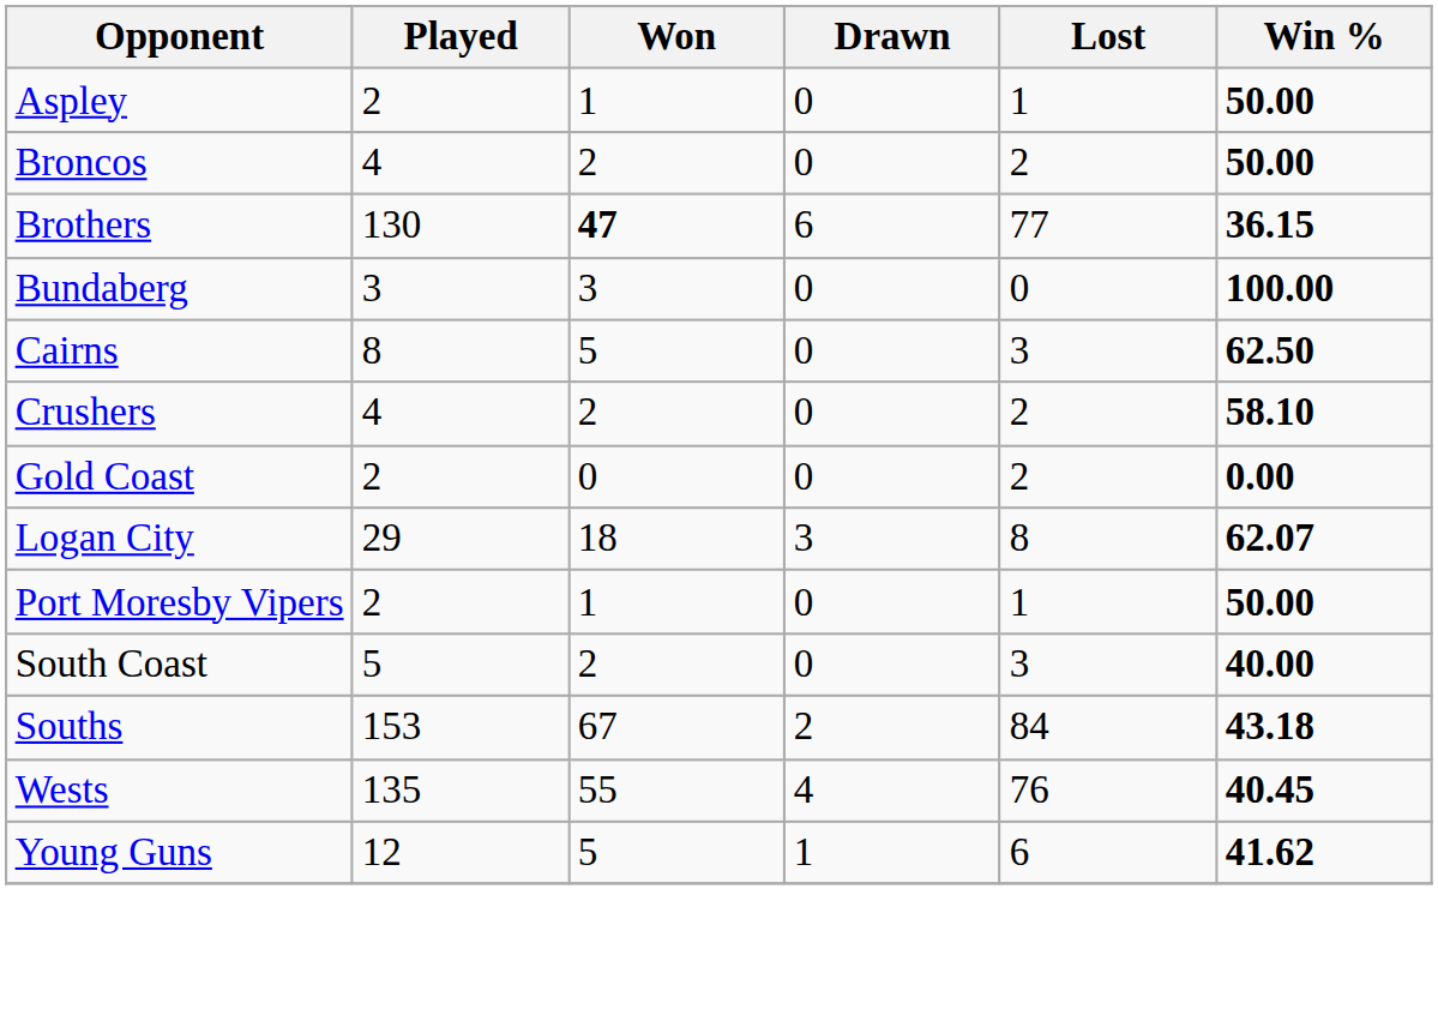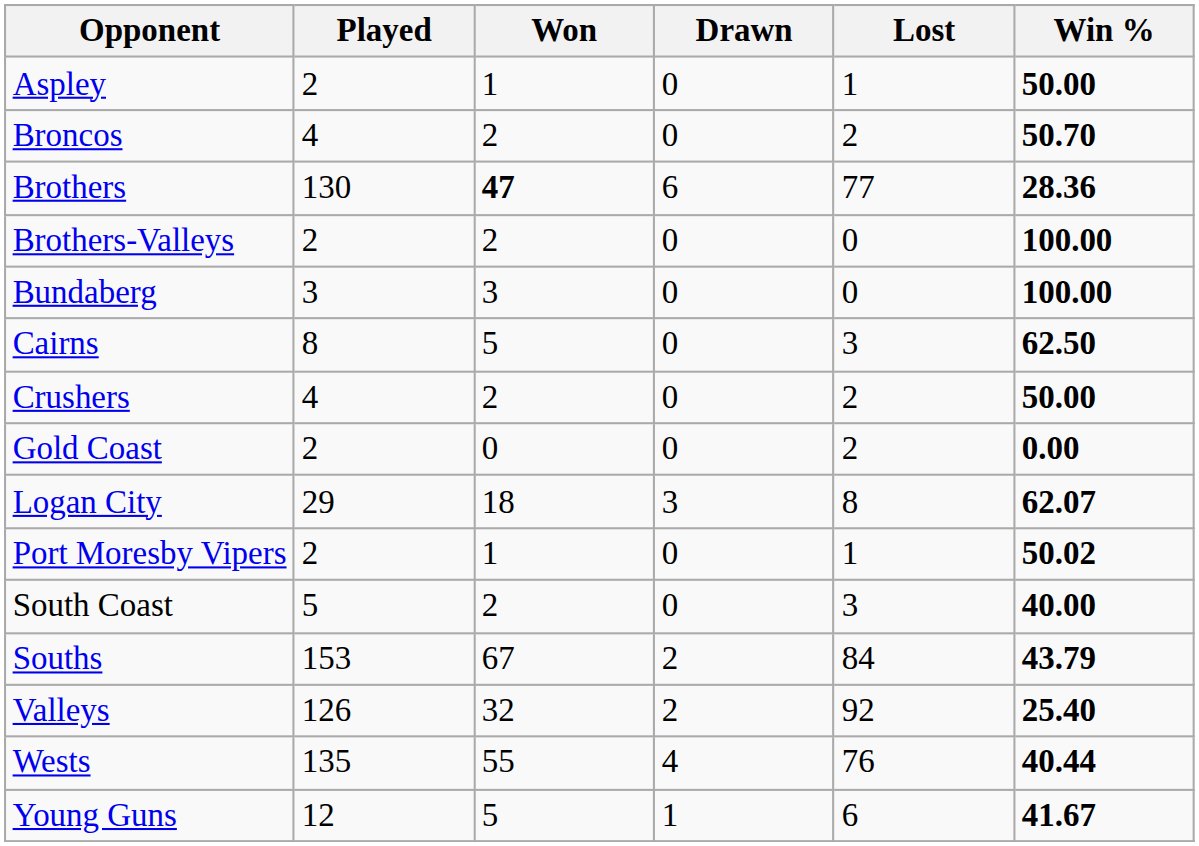 <table class="wikitable sortable" style="text-align:left;">
 <tr>
 <th>Opponent</th>
 <th style="width:5em">Played</th>
 <th style="width:5em">Won</th>
 <th style="width:5em">Drawn</th>
 <th style="width:5em">Lost</th>
 <th style="width:5em">Win %</th>
 </tr>
 <tr>
 <td> <a href='#'>Aspley</a></td>
 <td>2</td>
 <td>1</td>
 <td>0</td>
 <td>1</td>
 <td><strong>50.00</strong></td>
 </tr>
 <tr>
 <td> <a href='#'>Broncos</a></td>
 <td>4</td>
 <td>2</td>
 <td>0</td>
 <td>2</td>
-<td><strong>50.00</strong></td>
+<td><strong>50.70</strong></td>
 </tr>
 <tr>
 <td> <a href='#'>Brothers</a></td>
 <td>130</td>
 <td><strong>47</strong></td>
 <td>6</td>
 <td>77</td>
-<td><strong>36.15</strong></td>
+<td><strong>28.36</strong></td>
+</tr>
+<tr>
+<td> <a href='#'>Brothers-Valleys</a></td>
+<td>2</td>
+<td>2</td>
+<td>0</td>
+<td>0</td>
+<td><strong>100.00</strong></td>
 </tr>
 <tr>
 <td> <a href='#'>Bundaberg</a></td>
 <td>3</td>
 <td>3</td>
 <td>0</td>
 <td>0</td>
 <td><strong>100.00</strong></td>
 </tr>
 <tr>
 <td> <a href='#'>Cairns</a></td>
 <td>8</td>
 <td>5</td>
 <td>0</td>
 <td>3</td>
 <td><strong>62.50</strong></td>
 </tr>
 <tr>
 <td> <a href='#'>Crushers</a></td>
 <td>4</td>
 <td>2</td>
 <td>0</td>
 <td>2</td>
-<td><strong>58.10</strong></td>
+<td><strong>50.00</strong></td>
 </tr>
 <tr>
 <td> <a href='#'>Gold Coast</a></td>
 <td>2</td>
 <td>0</td>
 <td>0</td>
 <td>2</td>
 <td><strong>0.00</strong></td>
 </tr>
 <tr>
 <td> <a href='#'>Logan City</a></td>
 <td>29</td>
 <td>18</td>
 <td>3</td>
 <td>8</td>
 <td><strong>62.07</strong></td>
 </tr>
 <tr>
 <td> <a href='#'>Port Moresby Vipers</a></td>
 <td>2</td>
 <td>1</td>
 <td>0</td>
 <td>1</td>
-<td><strong>50.00</strong></td>
+<td><strong>50.02</strong></td>
 </tr>
 <tr>
 <td>South Coast</td>
 <td>5</td>
 <td>2</td>
 <td>0</td>
 <td>3</td>
 <td><strong>40.00</strong></td>
 </tr>
 <tr>
 <td> <a href='#'>Souths</a></td>
 <td>153</td>
 <td>67</td>
 <td>2</td>
 <td>84</td>
-<td><strong>43.18</strong></td>
+<td><strong>43.79</strong></td>
+</tr>
+<tr>
+<td> <a href='#'>Valleys</a></td>
+<td>126</td>
+<td>32</td>
+<td>2</td>
+<td>92</td>
+<td><strong>25.40</strong></td>
 </tr>
 <tr>
 <td> <a href='#'>Wests</a></td>
 <td>135</td>
 <td>55</td>
 <td>4</td>
 <td>76</td>
-<td><strong>40.45</strong></td>
+<td><strong>40.44</strong></td>
 </tr>
 <tr>
 <td> <a href='#'>Young Guns</a></td>
 <td>12</td>
 <td>5</td>
 <td>1</td>
 <td>6</td>
-<td><strong>41.62</strong></td>
+<td><strong>41.67</strong></td>
 </tr>
 <tr class="sortbottom">
 </tr>
 </table>
